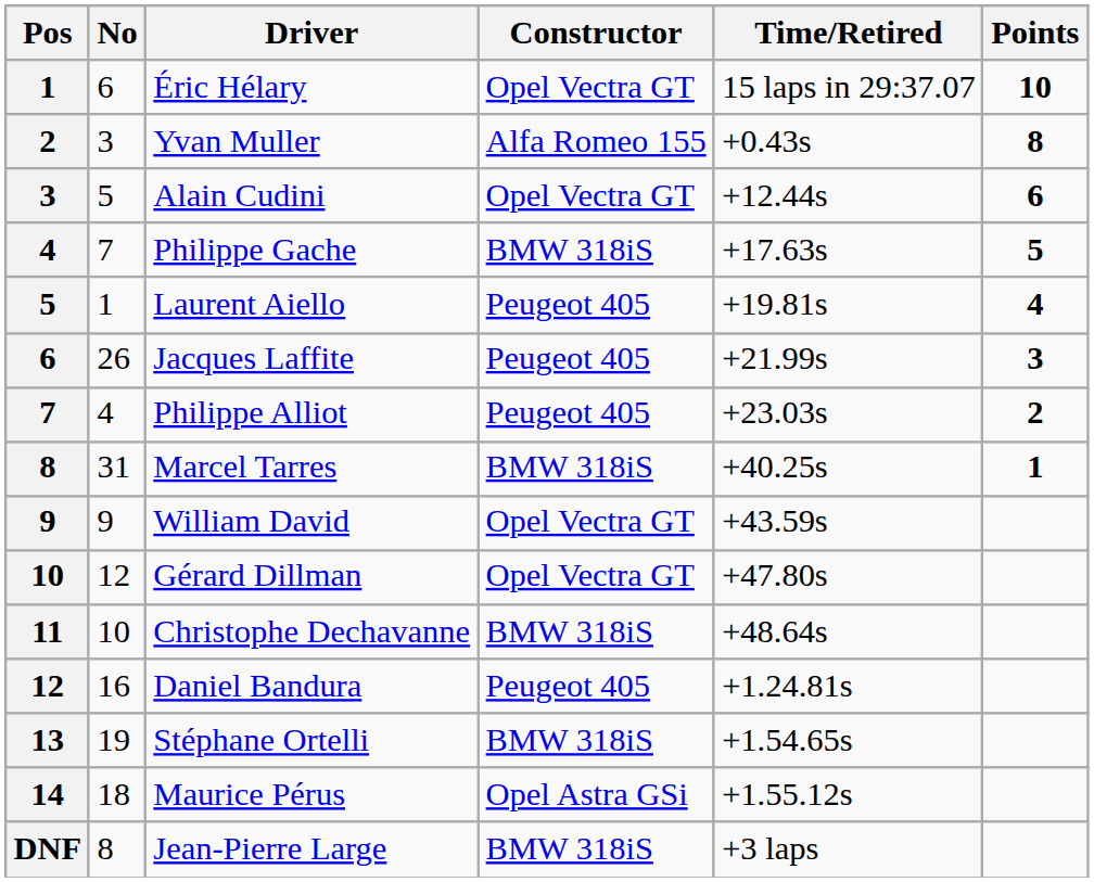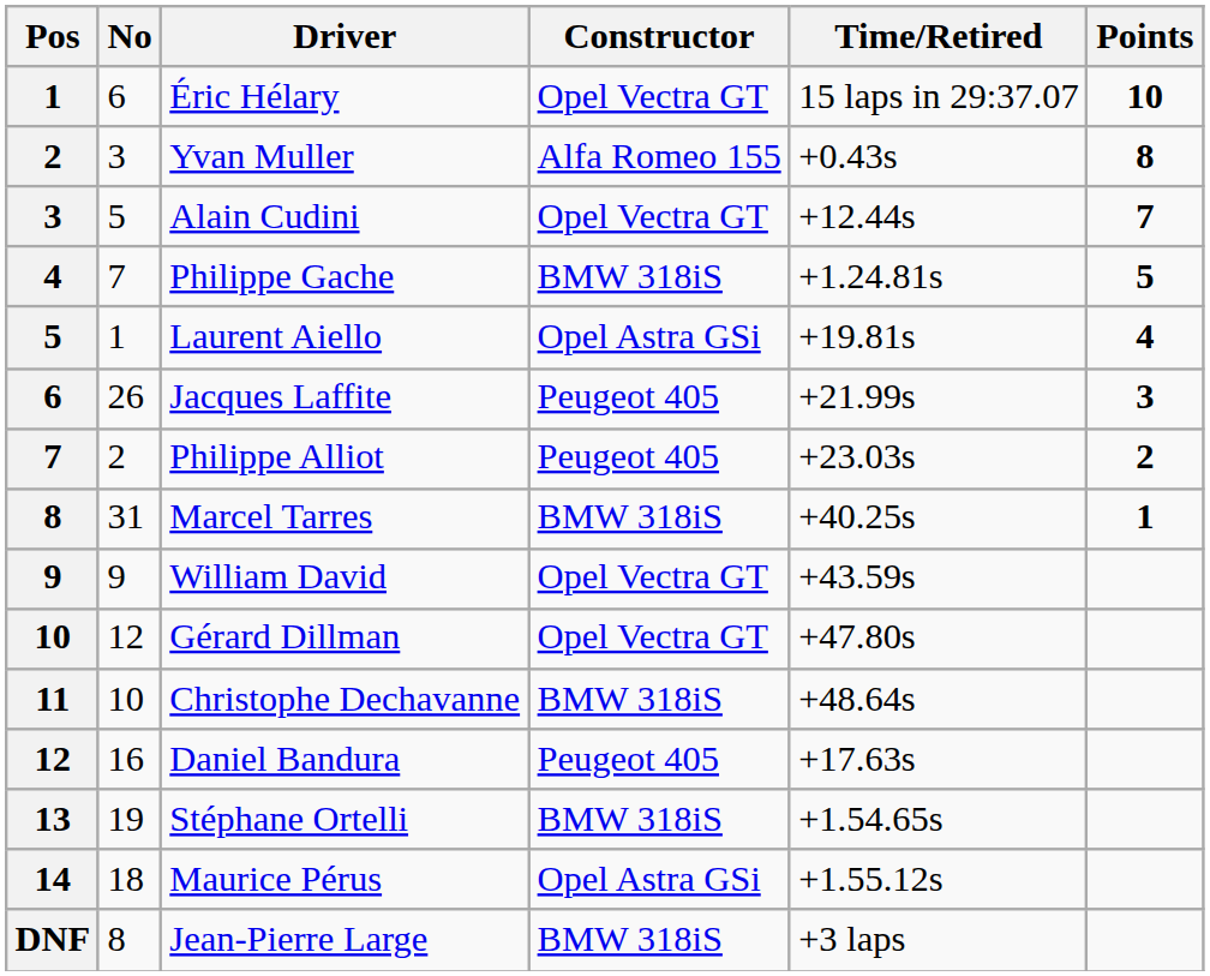 <table class="wikitable" style="font-size: 80%;">
 <tr>
 <th>Pos</th>
 <th>No</th>
 <th>Driver</th>
 <th>Constructor</th>
 <th>Time/Retired</th>
 <th>Points</th>
 </tr>
 <tr>
 <th>1</th>
 <td>6</td>
 <td> <a href='#'>Éric Hélary</a></td>
 <td><a href='#'> Opel Vectra GT</a></td>
 <td>15 laps in 29:37.07</td>
 <td align=center><strong>10</strong></td>
 </tr>
 <tr>
 <th>2</th>
 <td>3</td>
 <td> <a href='#'>Yvan Muller</a></td>
 <td><a href='#'>Alfa Romeo 155</a></td>
 <td>+0.43s</td>
 <td align=center><strong>8</strong></td>
 </tr>
 <tr>
 <th>3</th>
 <td>5</td>
 <td> <a href='#'>Alain Cudini</a></td>
 <td><a href='#'> Opel Vectra GT</a></td>
 <td>+12.44s</td>
-<td align=center><strong>6</strong></td>
+<td align=center><strong>7</strong></td>
 </tr>
 <tr>
 <th>4</th>
 <td>7</td>
 <td> <a href='#'>Philippe Gache</a></td>
 <td><a href='#'>BMW 318iS</a></td>
-<td>+17.63s</td>
+<td>+1.24.81s</td>
 <td align=center><strong>5</strong></td>
 </tr>
 <tr>
 <th>5</th>
 <td>1</td>
 <td> <a href='#'>Laurent Aiello</a></td>
-<td><a href='#'>Peugeot 405</a></td>
+<td><a href='#'>Opel Astra GSi</a></td>
 <td>+19.81s</td>
 <td align=center><strong>4</strong></td>
 </tr>
 <tr>
 <th>6</th>
 <td>26</td>
 <td> <a href='#'>Jacques Laffite</a></td>
 <td><a href='#'>Peugeot 405</a></td>
 <td>+21.99s</td>
 <td align=center><strong>3</strong></td>
 </tr>
 <tr>
 <th>7</th>
-<td>4</td>
+<td>2</td>
 <td> <a href='#'>Philippe Alliot</a></td>
 <td><a href='#'>Peugeot 405</a></td>
 <td>+23.03s</td>
 <td align=center><strong>2</strong></td>
 </tr>
 <tr>
 <th>8</th>
 <td>31</td>
 <td> <a href='#'>Marcel Tarres</a></td>
 <td><a href='#'>BMW 318iS</a></td>
 <td>+40.25s</td>
 <td align=center><strong>1</strong></td>
 </tr>
 <tr>
 <th>9</th>
 <td>9</td>
 <td> <a href='#'>William David</a></td>
 <td><a href='#'> Opel Vectra GT</a></td>
 <td>+43.59s</td>
 <td></td>
 </tr>
 <tr>
 <th>10</th>
 <td>12</td>
 <td> <a href='#'>Gérard Dillman</a></td>
 <td><a href='#'> Opel Vectra GT</a></td>
 <td>+47.80s</td>
 <td></td>
 </tr>
 <tr>
 <th>11</th>
 <td>10</td>
 <td> <a href='#'>Christophe Dechavanne</a></td>
 <td><a href='#'>BMW 318iS</a></td>
 <td>+48.64s</td>
 <td></td>
 </tr>
 <tr>
 <th>12</th>
 <td>16</td>
 <td> <a href='#'>Daniel Bandura</a></td>
 <td><a href='#'>Peugeot 405</a></td>
-<td>+1.24.81s</td>
+<td>+17.63s</td>
 <td></td>
 </tr>
 <tr>
 <th>13</th>
 <td>19</td>
 <td> <a href='#'>Stéphane Ortelli</a></td>
 <td><a href='#'>BMW 318iS</a></td>
 <td>+1.54.65s</td>
 <td></td>
 </tr>
 <tr>
 <th>14</th>
 <td>18</td>
 <td> <a href='#'>Maurice Pérus</a></td>
 <td><a href='#'>Opel Astra GSi</a></td>
 <td>+1.55.12s</td>
 <td></td>
 </tr>
 <tr>
 <th>DNF</th>
 <td>8</td>
 <td> <a href='#'>Jean-Pierre Large</a></td>
 <td><a href='#'>BMW 318iS</a></td>
 <td>+3 laps</td>
 <td></td>
 </tr>
 <tr>
 </tr>
 </table>
